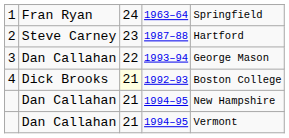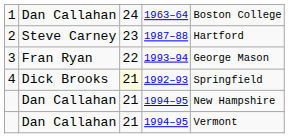 <table class="wikitable">
 <tr>
 </tr>
 <tr>
 <td>1</td>
-<td>Fran Ryan</td>
+<td>Dan Callahan</td>
 <td>24</td>
 <td style="font-size:80%;"><a href='#'>1963–64</a></td>
-<td style="font-size:80%;">Springfield</td>
+<td style="font-size:80%;">Boston College</td>
 </tr>
 <tr>
 <td>2</td>
 <td>Steve Carney</td>
 <td>23</td>
 <td style="font-size:80%;"><a href='#'>1987–88</a></td>
 <td style="font-size:80%;">Hartford</td>
 </tr>
 <tr>
 <td>3</td>
-<td>Dan Callahan</td>
+<td>Fran Ryan</td>
 <td>22</td>
 <td style="font-size:80%;"><a href='#'>1993–94</a></td>
 <td style="font-size:80%;">George Mason</td>
 </tr>
 <tr>
 <td>4</td>
 <td>Dick Brooks</td>
 <td style="background: lightyellow;">21</td>
 <td style="font-size:80%;"><a href='#'>1992–93</a></td>
-<td style="font-size:80%;">Boston College</td>
+<td style="font-size:80%;">Springfield</td>
 </tr>
 <tr>
 <td></td>
 <td>Dan Callahan</td>
 <td>21</td>
 <td style="font-size:80%;"><a href='#'>1994–95</a></td>
 <td style="font-size:80%;">New Hampshire</td>
 </tr>
 <tr>
 <td></td>
 <td>Dan Callahan</td>
 <td>21</td>
 <td style="font-size:80%;"><a href='#'>1994–95</a></td>
 <td style="font-size:80%;">Vermont</td>
 </tr>
 </table>
